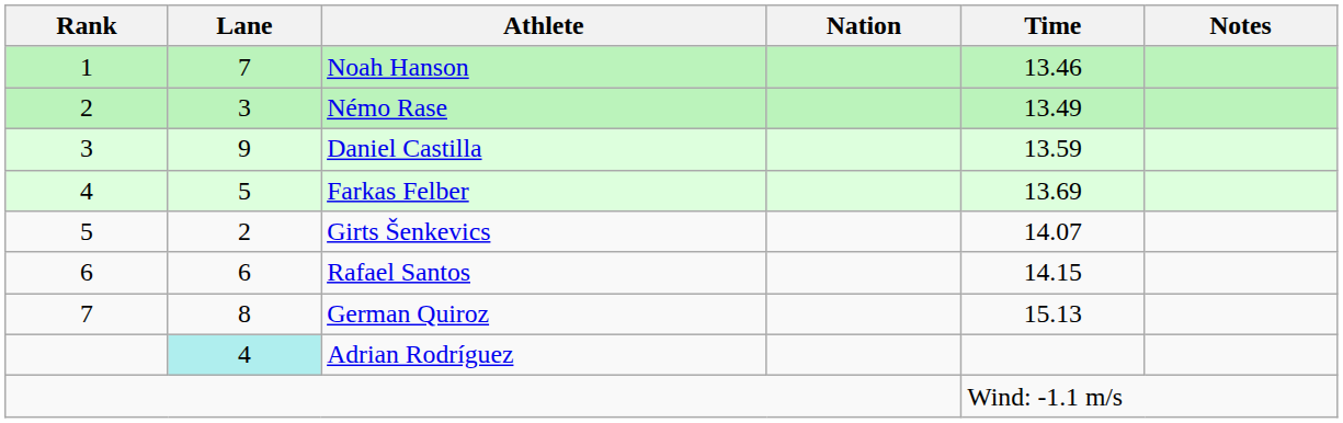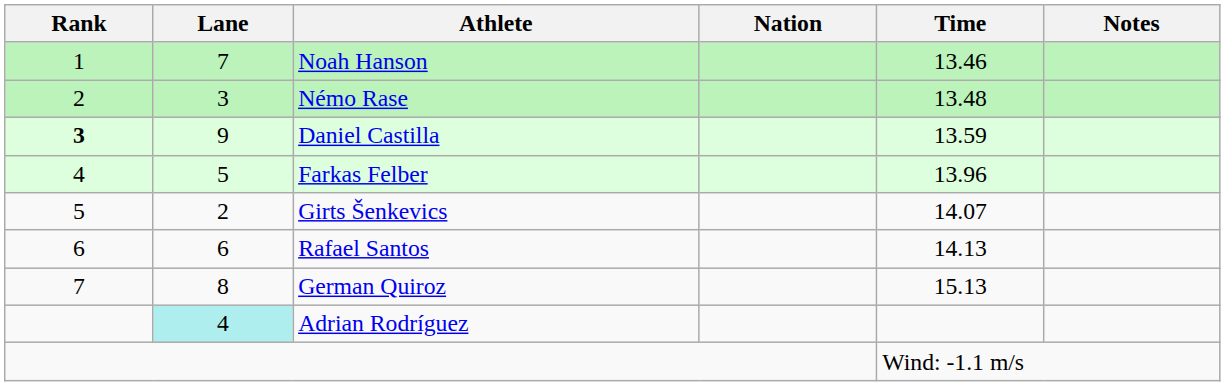 <table class="wikitable sortable" style="text-align:center;width: 65%;">
 <tr>
 <th scope="col">Rank</th>
 <th scope="col">Lane</th>
 <th scope="col">Athlete</th>
 <th scope="col">Nation</th>
 <th scope="col">Time</th>
 <th scope="col">Notes</th>
 </tr>
 <tr bgcolor=bbf3bb>
 <td>1</td>
 <td>7</td>
 <td align=left><a href='#'>Noah Hanson</a></td>
 <td align=left></td>
 <td>13.46</td>
 <td></td>
 </tr>
 <tr bgcolor=bbf3bb>
 <td>2</td>
 <td>3</td>
 <td align=left><a href='#'>Némo Rase</a></td>
 <td align=left></td>
-<td>13.49</td>
+<td>13.48</td>
 <td></td>
 </tr>
 <tr bgcolor=ddffdd>
-<td>3</td>
+<td><strong>3</strong></td>
 <td>9</td>
 <td align=left><a href='#'>Daniel Castilla</a></td>
 <td align=left></td>
 <td>13.59</td>
 <td></td>
 </tr>
 <tr bgcolor=ddffdd>
 <td>4</td>
 <td>5</td>
 <td align=left><a href='#'>Farkas Felber</a></td>
 <td align=left></td>
-<td>13.69</td>
+<td>13.96</td>
 <td></td>
 </tr>
 <tr>
 <td>5</td>
 <td>2</td>
 <td align=left><a href='#'>Girts Šenkevics</a></td>
 <td align=left></td>
 <td>14.07</td>
 <td></td>
 </tr>
 <tr>
 <td>6</td>
 <td>6</td>
 <td align=left><a href='#'>Rafael Santos</a></td>
 <td align=left></td>
-<td>14.15</td>
+<td>14.13</td>
 <td></td>
 </tr>
 <tr>
 <td>7</td>
 <td>8</td>
 <td align=left><a href='#'>German Quiroz</a></td>
 <td align=left></td>
 <td>15.13</td>
 <td></td>
 </tr>
 <tr>
 <td></td>
 <td style="background: paleturquoise;">4</td>
 <td align=left><a href='#'>Adrian Rodríguez</a></td>
 <td align=left></td>
 <td></td>
 <td></td>
 </tr>
 <tr class="sortbottom">
 <td colspan="4"></td>
 <td colspan="2" style="text-align:left;">Wind: -1.1 m/s</td>
 </tr>
 </table>
